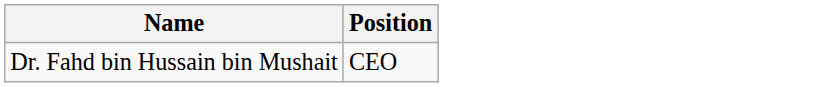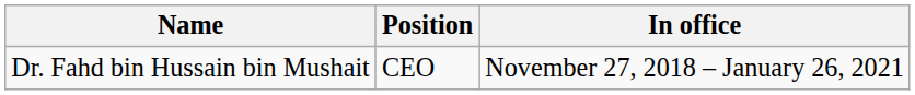 <table class="wikitable">
 <tr>
 <th>Name</th>
 <th>Position</th>
+<th>In office</th>
 </tr>
 <tr>
 <td>Dr. Fahd bin Hussain bin Mushait</td>
 <td>CEO</td>
+<td>November 27, 2018 – January 26, 2021</td>
 </tr>
 </table>
